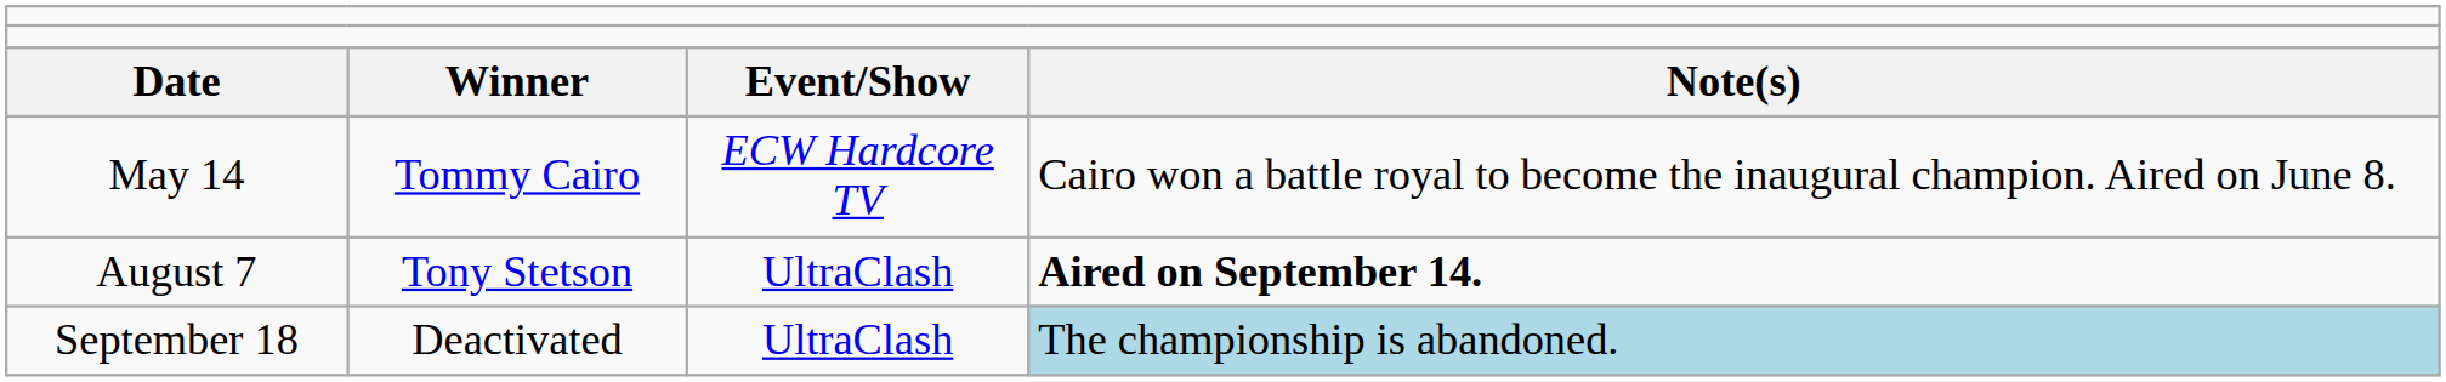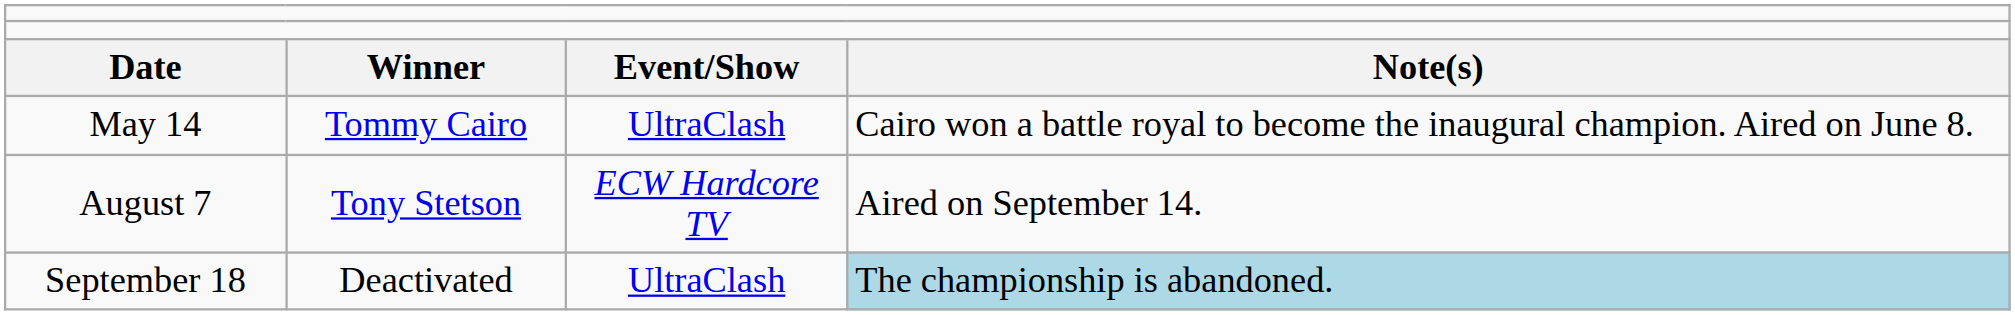 <table class="wikitable" style="text-align:center; width:100%;">
 <tr>
 <td colspan="5"></td>
 </tr>
 <tr>
 <td colspan="5"><strong></strong></td>
 </tr>
 <tr>
 <th width=14%>Date</th>
 <th width=14%>Winner</th>
 <th width=14%>Event/Show</th>
 <th width=58%>Note(s)</th>
 </tr>
 <tr>
 <td>May 14</td>
 <td><a href='#'>Tommy Cairo</a></td>
-<td><em><a href='#'>ECW Hardcore TV</a></em></td>
+<td><a href='#'>UltraClash</a></td>
 <td align=left>Cairo won a battle royal to become the inaugural champion. Aired on June 8.</td>
 </tr>
 <tr>
 <td>August 7</td>
 <td><a href='#'>Tony Stetson</a></td>
-<td><a href='#'>UltraClash</a></td>
-<td align=left><strong>Aired on September 14.</strong></td>
+<td><em><a href='#'>ECW Hardcore TV</a></em></td>
+<td align=left>Aired on September 14.</td>
 </tr>
 <tr>
 <td>September 18</td>
 <td>Deactivated</td>
 <td><a href='#'>UltraClash</a></td>
 <td align=left style="background: lightblue;">The championship is abandoned.</td>
 </tr>
 </table>
